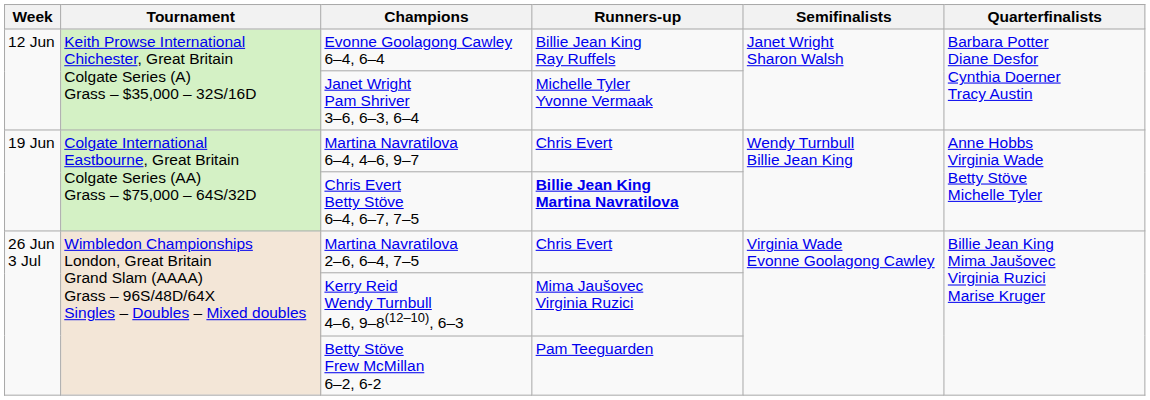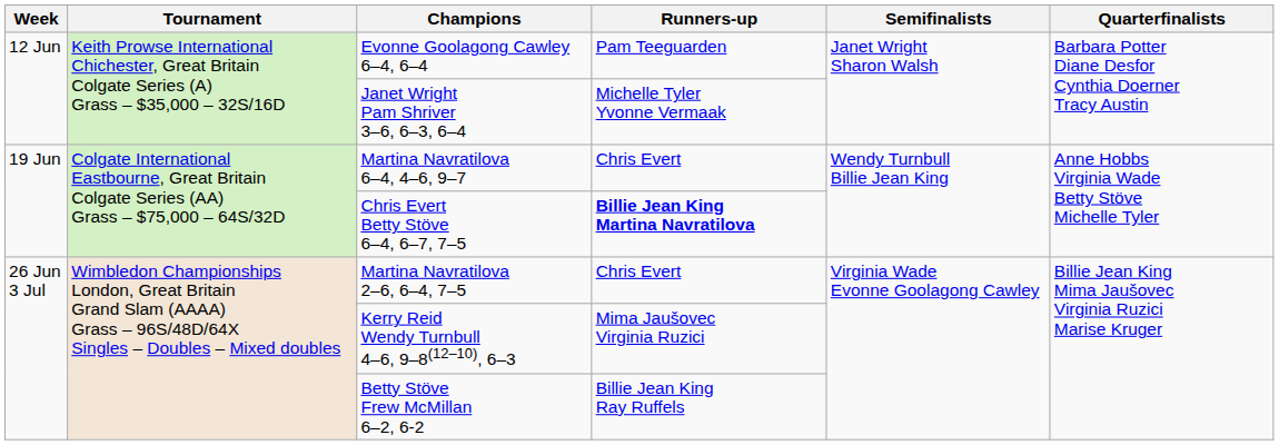 <table class=wikitable style=font-size:95%>
 <tr>
 <th style="width:48px;">Week</th>
 <th style="width:248px;">Tournament</th>
 <th style="width:200px;">Champions</th>
 <th style="width:200px;">Runners-up</th>
 <th style="width:190px;">Semifinalists</th>
 <th style="width:190px;">Quarterfinalists</th>
 </tr>
 <tr style="vertical-align: top;">
 <td rowspan=2>12 Jun</td>
 <td style="background:#D4F1C5;" rowspan="2"><a href='#'>Keith Prowse International</a><br> <a href='#'>Chichester</a>, Great Britain<br>Colgate Series (A)<br>Grass – $35,000 – 32S/16D</td>
 <td> <a href='#'>Evonne Goolagong Cawley</a> <br>6–4, 6–4</td>
-<td> <a href='#'>Billie Jean King</a><br>  <a href='#'>Ray Ruffels</a></td>
+<td> <a href='#'>Pam Teeguarden</a></td>
 <td rowspan=2> <a href='#'>Janet Wright</a><br> <a href='#'>Sharon Walsh</a></td>
 <td rowspan=2> <a href='#'>Barbara Potter</a><br> <a href='#'>Diane Desfor</a><br> <a href='#'>Cynthia Doerner</a><br> <a href='#'>Tracy Austin</a></td>
 </tr>
 <tr style="vertical-align: top;">
 <td> <a href='#'>Janet Wright</a><br>  <a href='#'>Pam Shriver</a> <br>3–6, 6–3, 6–4</td>
 <td> <a href='#'>Michelle Tyler</a><br>  <a href='#'>Yvonne Vermaak</a></td>
 </tr>
 <tr style="vertical-align: top;">
 <td rowspan=2>19 Jun</td>
 <td style="background:#D4F1C5;" rowspan="2"><a href='#'>Colgate International</a><br> <a href='#'>Eastbourne</a>, Great Britain<br>Colgate Series (AA)<br>Grass – $75,000 – 64S/32D</td>
 <td> <a href='#'>Martina Navratilova</a> <br>6–4, 4–6, 9–7</td>
 <td> <a href='#'>Chris Evert</a></td>
 <td rowspan=2> <a href='#'>Wendy Turnbull</a><br> <a href='#'>Billie Jean King</a></td>
 <td rowspan=2> <a href='#'>Anne Hobbs</a><br> <a href='#'>Virginia Wade</a><br> <a href='#'>Betty Stöve</a><br> <a href='#'>Michelle Tyler</a></td>
 </tr>
 <tr style="vertical-align: top;">
 <td> <a href='#'>Chris Evert</a><br> <a href='#'>Betty Stöve</a> <br> 6–4, 6–7, 7–5</td>
 <td><strong> <a href='#'>Billie Jean King</a><br>  <a href='#'>Martina Navratilova</a></strong></td>
 </tr>
 <tr style="vertical-align: top;">
 <td rowspan=3>26 Jun<br>3 Jul</td>
 <td style="background:#F3E6D7;" rowspan="3"><a href='#'>Wimbledon Championships</a> <br> London, Great Britain<br>Grand Slam (AAAA)<br>Grass – 96S/48D/64X<br><a href='#'>Singles</a> – <a href='#'>Doubles</a> – <a href='#'>Mixed doubles</a></td>
 <td> <a href='#'>Martina Navratilova</a> <br>2–6, 6–4, 7–5</td>
 <td> <a href='#'>Chris Evert</a></td>
 <td rowspan=3> <a href='#'>Virginia Wade</a><br> <a href='#'>Evonne Goolagong Cawley</a></td>
 <td rowspan=3> <a href='#'>Billie Jean King</a><br> <a href='#'>Mima Jaušovec</a><br> <a href='#'>Virginia Ruzici</a><br> <a href='#'>Marise Kruger</a></td>
 </tr>
 <tr style="vertical-align: top;">
 <td> <a href='#'>Kerry Reid</a><br>  <a href='#'>Wendy Turnbull</a> <br> 4–6, 9–8<sup>(12–10)</sup>, 6–3</td>
 <td> <a href='#'>Mima Jaušovec</a> <br>  <a href='#'>Virginia Ruzici</a></td>
 </tr>
 <tr style="vertical-align: top;">
 <td> <a href='#'>Betty Stöve</a><br>  <a href='#'>Frew McMillan</a> <br> 6–2, 6-2</td>
-<td> <a href='#'>Pam Teeguarden</a></td>
+<td> <a href='#'>Billie Jean King</a><br>  <a href='#'>Ray Ruffels</a></td>
 </tr>
 </table>
